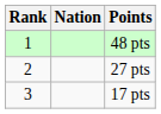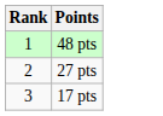 <table class="wikitable sortable" style="text-align:center">
 <tr>
 <th>Rank</th>
-<th>Nation</th>
 <th>Points</th>
 </tr>
 <tr style="background-color:#ccffcc">
 <td>1</td>
-<td align=left></td>
 <td>48 pts</td>
 </tr>
 <tr>
 <td>2</td>
-<td align=left></td>
 <td>27 pts</td>
 </tr>
 <tr>
 <td>3</td>
-<td align=left></td>
 <td>17 pts</td>
 </tr>
 </table>
